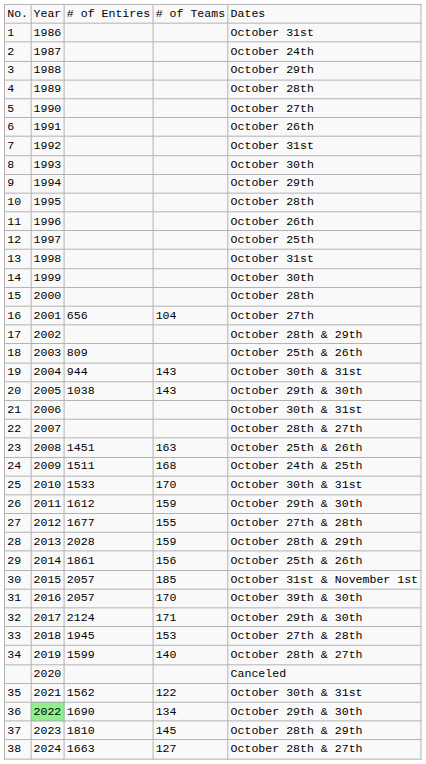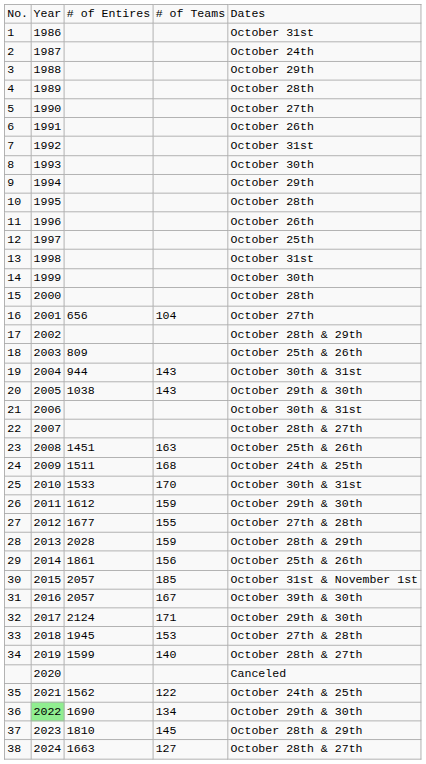 <table class="wikitable">
 <tr>
 <td>No.</td>
 <td>Year</td>
 <td># of Entires</td>
 <td># of Teams</td>
 <td>Dates</td>
 </tr>
 <tr>
 <td>1</td>
 <td>1986</td>
 <td></td>
 <td></td>
 <td>October 31st</td>
 </tr>
 <tr>
 <td>2</td>
 <td>1987</td>
 <td></td>
 <td></td>
 <td>October 24th</td>
 </tr>
 <tr>
 <td>3</td>
 <td>1988</td>
 <td></td>
 <td></td>
 <td>October 29th</td>
 </tr>
 <tr>
 <td>4</td>
 <td>1989</td>
 <td></td>
 <td></td>
 <td>October 28th</td>
 </tr>
 <tr>
 <td>5</td>
 <td>1990</td>
 <td></td>
 <td></td>
 <td>October 27th</td>
 </tr>
 <tr>
 <td>6</td>
 <td>1991</td>
 <td></td>
 <td></td>
 <td>October 26th</td>
 </tr>
 <tr>
 <td>7</td>
 <td>1992</td>
 <td></td>
 <td></td>
 <td>October 31st</td>
 </tr>
 <tr>
 <td>8</td>
 <td>1993</td>
 <td></td>
 <td></td>
 <td>October 30th</td>
 </tr>
 <tr>
 <td>9</td>
 <td>1994</td>
 <td></td>
 <td></td>
 <td>October 29th</td>
 </tr>
 <tr>
 <td>10</td>
 <td>1995</td>
 <td></td>
 <td></td>
 <td>October 28th</td>
 </tr>
 <tr>
 <td>11</td>
 <td>1996</td>
 <td></td>
 <td></td>
 <td>October 26th</td>
 </tr>
 <tr>
 <td>12</td>
 <td>1997</td>
 <td></td>
 <td></td>
 <td>October 25th</td>
 </tr>
 <tr>
 <td>13</td>
 <td>1998</td>
 <td></td>
 <td></td>
 <td>October 31st</td>
 </tr>
 <tr>
 <td>14</td>
 <td>1999</td>
 <td></td>
 <td></td>
 <td>October 30th</td>
 </tr>
 <tr>
 <td>15</td>
 <td>2000</td>
 <td></td>
 <td></td>
 <td>October 28th</td>
 </tr>
 <tr>
 <td>16</td>
 <td>2001</td>
 <td>656</td>
 <td>104</td>
 <td>October 27th</td>
 </tr>
 <tr>
 <td>17</td>
 <td>2002</td>
 <td></td>
 <td></td>
 <td>October 28th & 29th</td>
 </tr>
 <tr>
 <td>18</td>
 <td>2003</td>
 <td>809</td>
 <td></td>
 <td>October 25th & 26th</td>
 </tr>
 <tr>
 <td>19</td>
 <td>2004</td>
 <td>944</td>
 <td>143</td>
 <td>October 30th & 31st</td>
 </tr>
 <tr>
 <td>20</td>
 <td>2005</td>
 <td>1038</td>
 <td>143</td>
 <td>October 29th & 30th</td>
 </tr>
 <tr>
 <td>21</td>
 <td>2006</td>
 <td></td>
 <td></td>
 <td>October 30th & 31st</td>
 </tr>
 <tr>
 <td>22</td>
 <td>2007</td>
 <td></td>
 <td></td>
 <td>October 28th & 27th</td>
 </tr>
 <tr>
 <td>23</td>
 <td>2008</td>
 <td>1451</td>
 <td>163</td>
 <td>October 25th & 26th</td>
 </tr>
 <tr>
 <td>24</td>
 <td>2009</td>
 <td>1511</td>
 <td>168</td>
 <td>October 24th & 25th</td>
 </tr>
 <tr>
 <td>25</td>
 <td>2010</td>
 <td>1533</td>
 <td>170</td>
 <td>October 30th & 31st</td>
 </tr>
 <tr>
 <td>26</td>
 <td>2011</td>
 <td>1612</td>
 <td>159</td>
 <td>October 29th & 30th</td>
 </tr>
 <tr>
 <td>27</td>
 <td>2012</td>
 <td>1677</td>
 <td>155</td>
 <td>October 27th & 28th</td>
 </tr>
 <tr>
 <td>28</td>
 <td>2013</td>
 <td>2028</td>
 <td>159</td>
 <td>October 28th & 29th</td>
 </tr>
 <tr>
 <td>29</td>
 <td>2014</td>
 <td>1861</td>
 <td>156</td>
 <td>October 25th & 26th</td>
 </tr>
 <tr>
 <td>30</td>
 <td>2015</td>
 <td>2057</td>
 <td>185</td>
 <td>October 31st & November 1st</td>
 </tr>
 <tr>
 <td>31</td>
 <td>2016</td>
 <td>2057</td>
-<td>170</td>
+<td>167</td>
 <td>October 39th & 30th</td>
 </tr>
 <tr>
 <td>32</td>
 <td>2017</td>
 <td>2124</td>
 <td>171</td>
 <td>October 29th & 30th</td>
 </tr>
 <tr>
 <td>33</td>
 <td>2018</td>
 <td>1945</td>
 <td>153</td>
 <td>October 27th & 28th</td>
 </tr>
 <tr>
 <td>34</td>
 <td>2019</td>
 <td>1599</td>
 <td>140</td>
 <td>October 28th & 27th</td>
 </tr>
 <tr>
 <td></td>
 <td>2020</td>
 <td></td>
 <td></td>
 <td>Canceled</td>
 </tr>
 <tr>
 <td>35</td>
 <td>2021</td>
 <td>1562</td>
 <td>122</td>
-<td>October 30th & 31st</td>
+<td>October 24th & 25th</td>
 </tr>
 <tr>
 <td>36</td>
 <td style="background: lightgreen;">2022</td>
 <td>1690</td>
 <td>134</td>
 <td>October 29th & 30th</td>
 </tr>
 <tr>
 <td>37</td>
 <td>2023</td>
 <td>1810</td>
 <td>145</td>
 <td>October 28th & 29th</td>
 </tr>
 <tr>
 <td>38</td>
 <td>2024</td>
 <td>1663</td>
 <td>127</td>
 <td>October 28th & 27th</td>
 </tr>
 </table>
